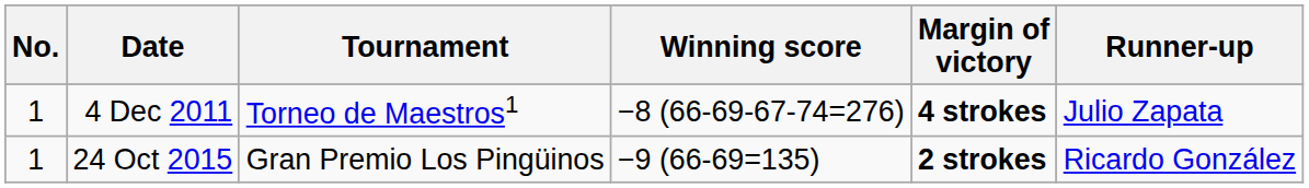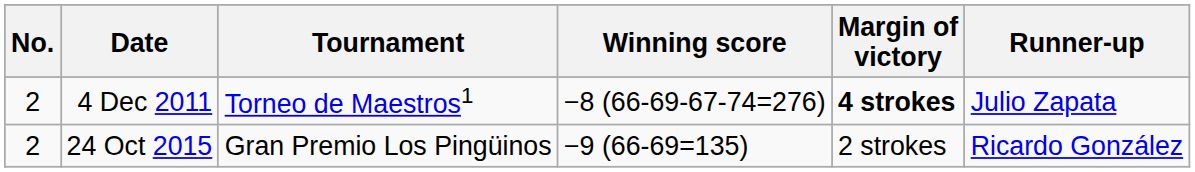 <table class="wikitable" style="font-size:95%;">
 <tr>
 <th>No.</th>
 <th>Date</th>
 <th>Tournament</th>
 <th>Winning score</th>
 <th>Margin of<br>victory</th>
 <th>Runner-up</th>
 </tr>
 <tr>
-<td align=center>1</td>
+<td align=center>2</td>
 <td align=right>4 Dec <a href='#'>2011</a></td>
 <td><a href='#'>Torneo de Maestros</a><sup>1</sup></td>
 <td>−8 (66-69-67-74=276)</td>
 <td><strong>4 strokes</strong></td>
 <td> <a href='#'>Julio Zapata</a></td>
 </tr>
 <tr>
-<td align=center>1</td>
+<td align=center>2</td>
 <td align=right>24 Oct <a href='#'>2015</a></td>
 <td>Gran Premio Los Pingüinos</td>
 <td>−9 (66-69=135)</td>
-<td><strong>2 strokes</strong></td>
+<td>2 strokes</td>
 <td> <a href='#'>Ricardo González</a></td>
 </tr>
 </table>
